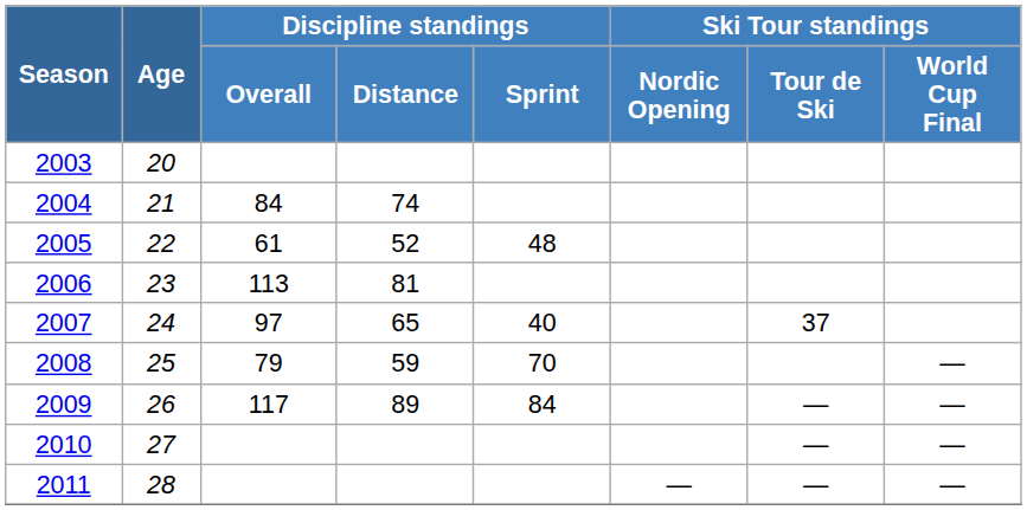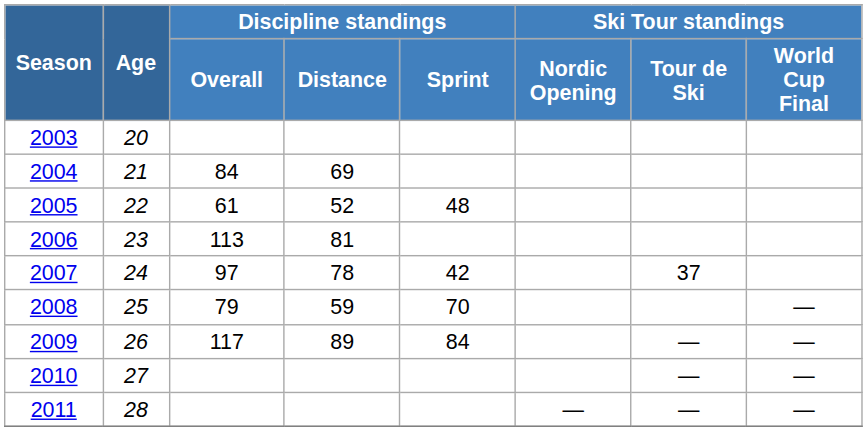 <table class="wikitable" style="font-size:95%; text-align:center; border:grey solid 1px; border-collapse:collapse; background:#ffffff;">
 <tr>
 <th style="background-color:#369; color:white; width:60px;" rowspan="2"> Season </th>
 <th style="background-color:#369; color:white; width:40px;" rowspan="2"> Age </th>
 <th style="background-color:#4180be; color:white;" colspan="3">Discipline standings</th>
 <th style="background-color:#4180be; color:white;" colspan="4">Ski Tour standings</th>
 </tr>
 <tr>
 <th style="background-color:#4180be; color:white; width:75px;">Overall</th>
 <th style="background-color:#4180be; color:white; width:75px;">Distance</th>
 <th style="background-color:#4180be; color:white; width:75px;">Sprint</th>
 <th style="background-color:#4180be; color:white; width:75px;">Nordic<br>Opening</th>
 <th style="background-color:#4180be; color:white; width:75px;">Tour de<br>Ski</th>
 <th style="background-color:#4180be; color:white; width:75px;">World Cup<br>Final</th>
 </tr>
 <tr>
 <td><a href='#'>2003</a></td>
 <td><em>20</em></td>
 <td></td>
 <td></td>
 <td></td>
 <td></td>
 <td></td>
 <td></td>
 </tr>
 <tr>
 <td><a href='#'>2004</a></td>
 <td><em>21</em></td>
 <td>84</td>
-<td>74</td>
+<td>69</td>
 <td></td>
 <td></td>
 <td></td>
 <td></td>
 </tr>
 <tr>
 <td><a href='#'>2005</a></td>
 <td><em>22</em></td>
 <td>61</td>
 <td>52</td>
 <td>48</td>
 <td></td>
 <td></td>
 <td></td>
 </tr>
 <tr>
 <td><a href='#'>2006</a></td>
 <td><em>23</em></td>
 <td>113</td>
 <td>81</td>
 <td></td>
 <td></td>
 <td></td>
 <td></td>
 </tr>
 <tr>
 <td><a href='#'>2007</a></td>
 <td><em>24</em></td>
 <td>97</td>
-<td>65</td>
-<td>40</td>
+<td>78</td>
+<td>42</td>
 <td></td>
 <td>37</td>
 <td></td>
 </tr>
 <tr>
 <td><a href='#'>2008</a></td>
 <td><em>25</em></td>
 <td>79</td>
 <td>59</td>
 <td>70</td>
 <td></td>
 <td></td>
 <td>—</td>
 </tr>
 <tr>
 <td><a href='#'>2009</a></td>
 <td><em>26</em></td>
 <td>117</td>
 <td>89</td>
 <td>84</td>
 <td></td>
 <td>—</td>
 <td>—</td>
 </tr>
 <tr>
 <td><a href='#'>2010</a></td>
 <td><em>27</em></td>
 <td></td>
 <td></td>
 <td></td>
 <td></td>
 <td>—</td>
 <td>—</td>
 </tr>
 <tr>
 <td><a href='#'>2011</a></td>
 <td><em>28</em></td>
 <td></td>
 <td></td>
 <td></td>
 <td>—</td>
 <td>—</td>
 <td>—</td>
 </tr>
 <tr>
 </tr>
 </table>
